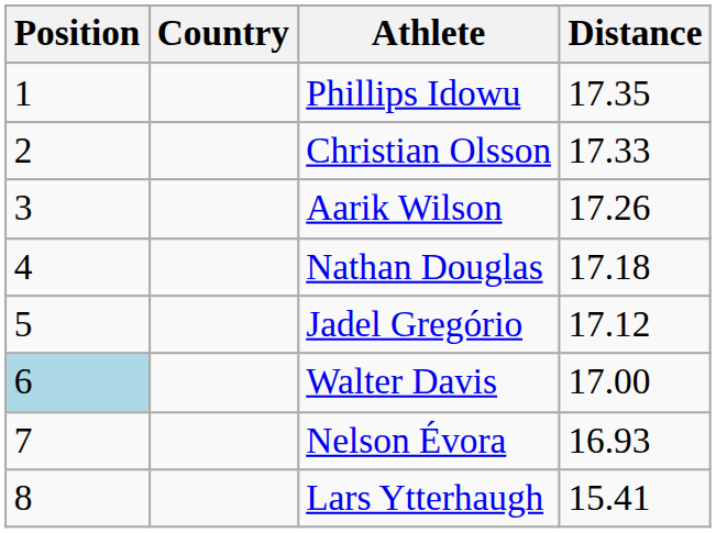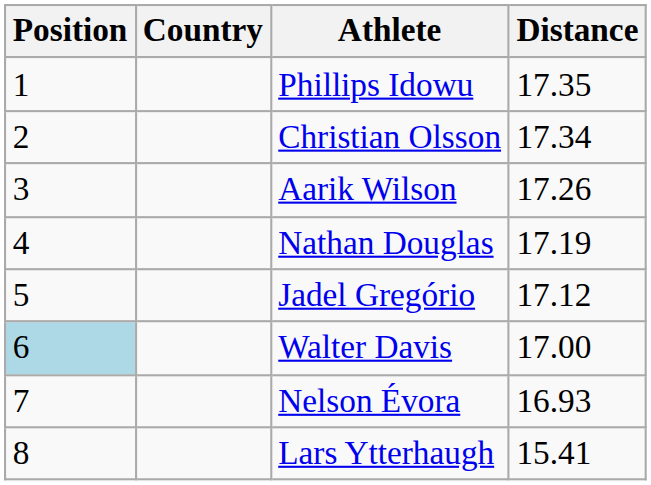 <table class="wikitable">
 <tr>
 <th>Position</th>
 <th>Country</th>
 <th>Athlete</th>
 <th>Distance</th>
 </tr>
 <tr>
 <td>1</td>
 <td></td>
 <td><a href='#'>Phillips Idowu</a></td>
 <td>17.35</td>
 </tr>
 <tr>
 <td>2</td>
 <td></td>
 <td><a href='#'>Christian Olsson</a></td>
-<td>17.33</td>
+<td>17.34</td>
 </tr>
 <tr>
 <td>3</td>
 <td></td>
 <td><a href='#'>Aarik Wilson</a></td>
 <td>17.26</td>
 </tr>
 <tr>
 <td>4</td>
 <td></td>
 <td><a href='#'>Nathan Douglas</a></td>
-<td>17.18</td>
+<td>17.19</td>
 </tr>
 <tr>
 <td>5</td>
 <td></td>
 <td><a href='#'>Jadel Gregório</a></td>
 <td>17.12</td>
 </tr>
 <tr>
 <td style="background: lightblue;">6</td>
 <td></td>
 <td><a href='#'>Walter Davis</a></td>
 <td>17.00</td>
 </tr>
 <tr>
 <td>7</td>
 <td></td>
 <td><a href='#'>Nelson Évora</a></td>
 <td>16.93</td>
 </tr>
 <tr>
 <td>8</td>
 <td></td>
 <td><a href='#'>Lars Ytterhaugh</a></td>
 <td>15.41</td>
 </tr>
 </table>
